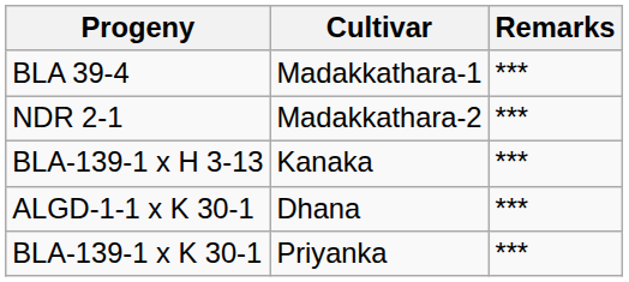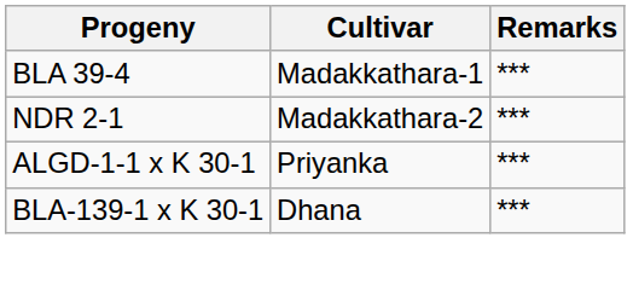 <table class="wikitable">
 <tr>
 <th>Progeny</th>
 <th>Cultivar</th>
 <th>Remarks</th>
 </tr>
 <tr style="text-align:left;">
 <td>BLA 39-4</td>
 <td>Madakkathara-1</td>
 <td>***</td>
 </tr>
 <tr style="text-align:left;">
 <td>NDR 2-1</td>
 <td>Madakkathara-2</td>
 <td>***</td>
 </tr>
 <tr style="text-align:left;">
-<td>BLA-139-1 x H 3-13</td>
-<td>Kanaka</td>
-<td>***</td>
-</tr>
-<tr style="text-align:left;">
 <td>ALGD-1-1 x K 30-1</td>
-<td>Dhana</td>
+<td>Priyanka</td>
 <td>***</td>
 </tr>
 <tr style="text-align:left;">
 <td>BLA-139-1 x K 30-1</td>
-<td>Priyanka</td>
+<td>Dhana</td>
 <td>***</td>
 </tr>
 </table>
